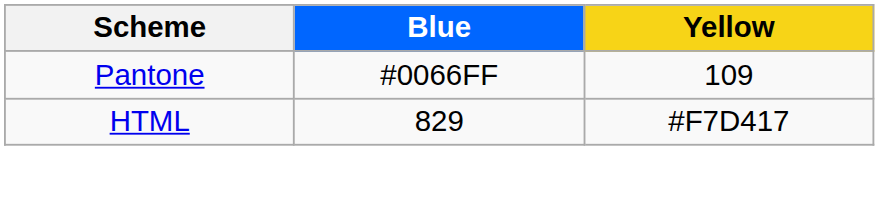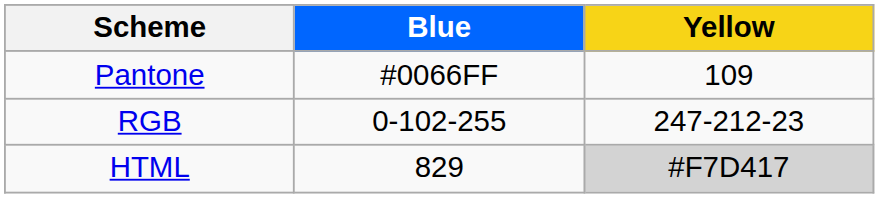 <table class="wikitable">
 <tr>
 <th width=150>Scheme</th>
 <th style="background-color:#0066FF; color:white; width:150px">Blue</th>
 <th style="background-color:#F7D417; width:150px">Yellow</th>
 </tr>
 <tr align=center>
 <td><a href='#'>Pantone</a></td>
 <td>#0066FF</td>
 <td>109</td>
 </tr>
 <tr align=center>
+<td><a href='#'>RGB</a></td>
+<td>0-102-255</td>
+<td>247-212-23</td>
+</tr>
+<tr align=center>
 <td><a href='#'>HTML</a></td>
 <td>829</td>
-<td>#F7D417</td>
+<td style="background: lightgrey;">#F7D417</td>
 </tr>
 </table>
